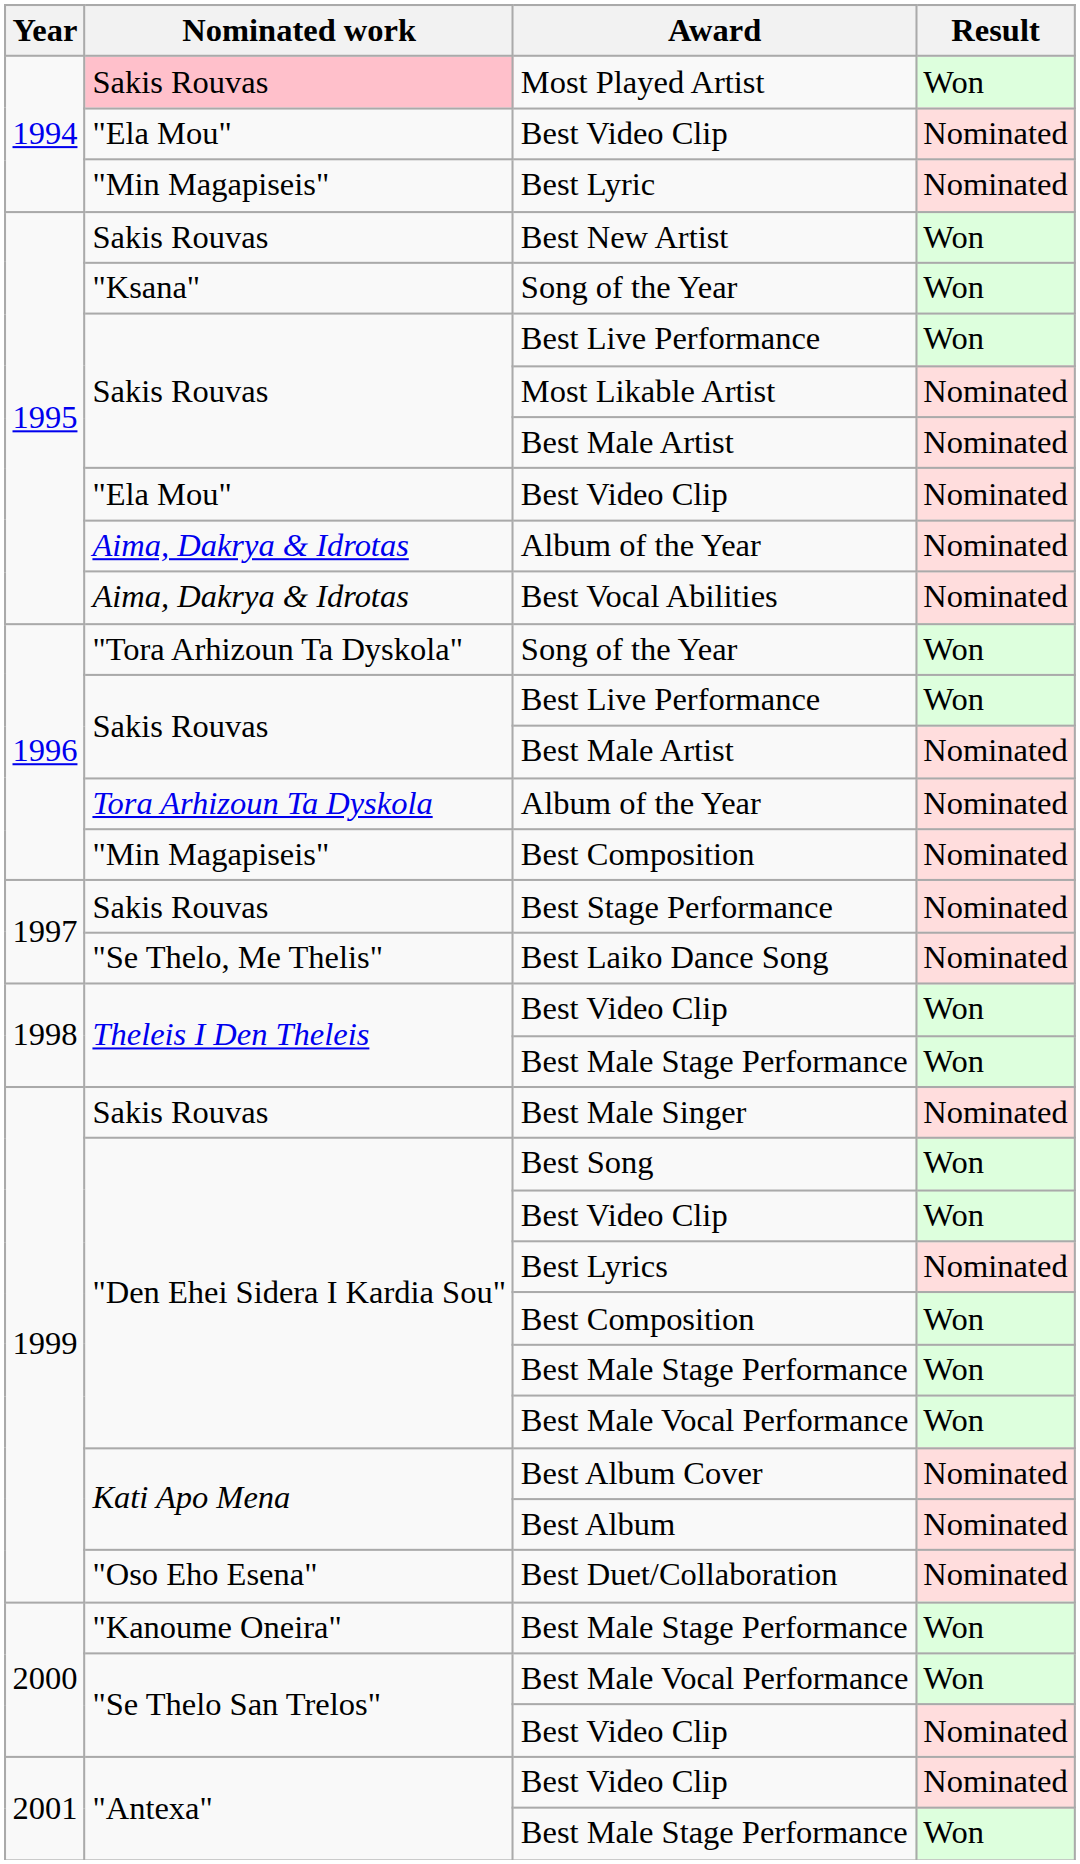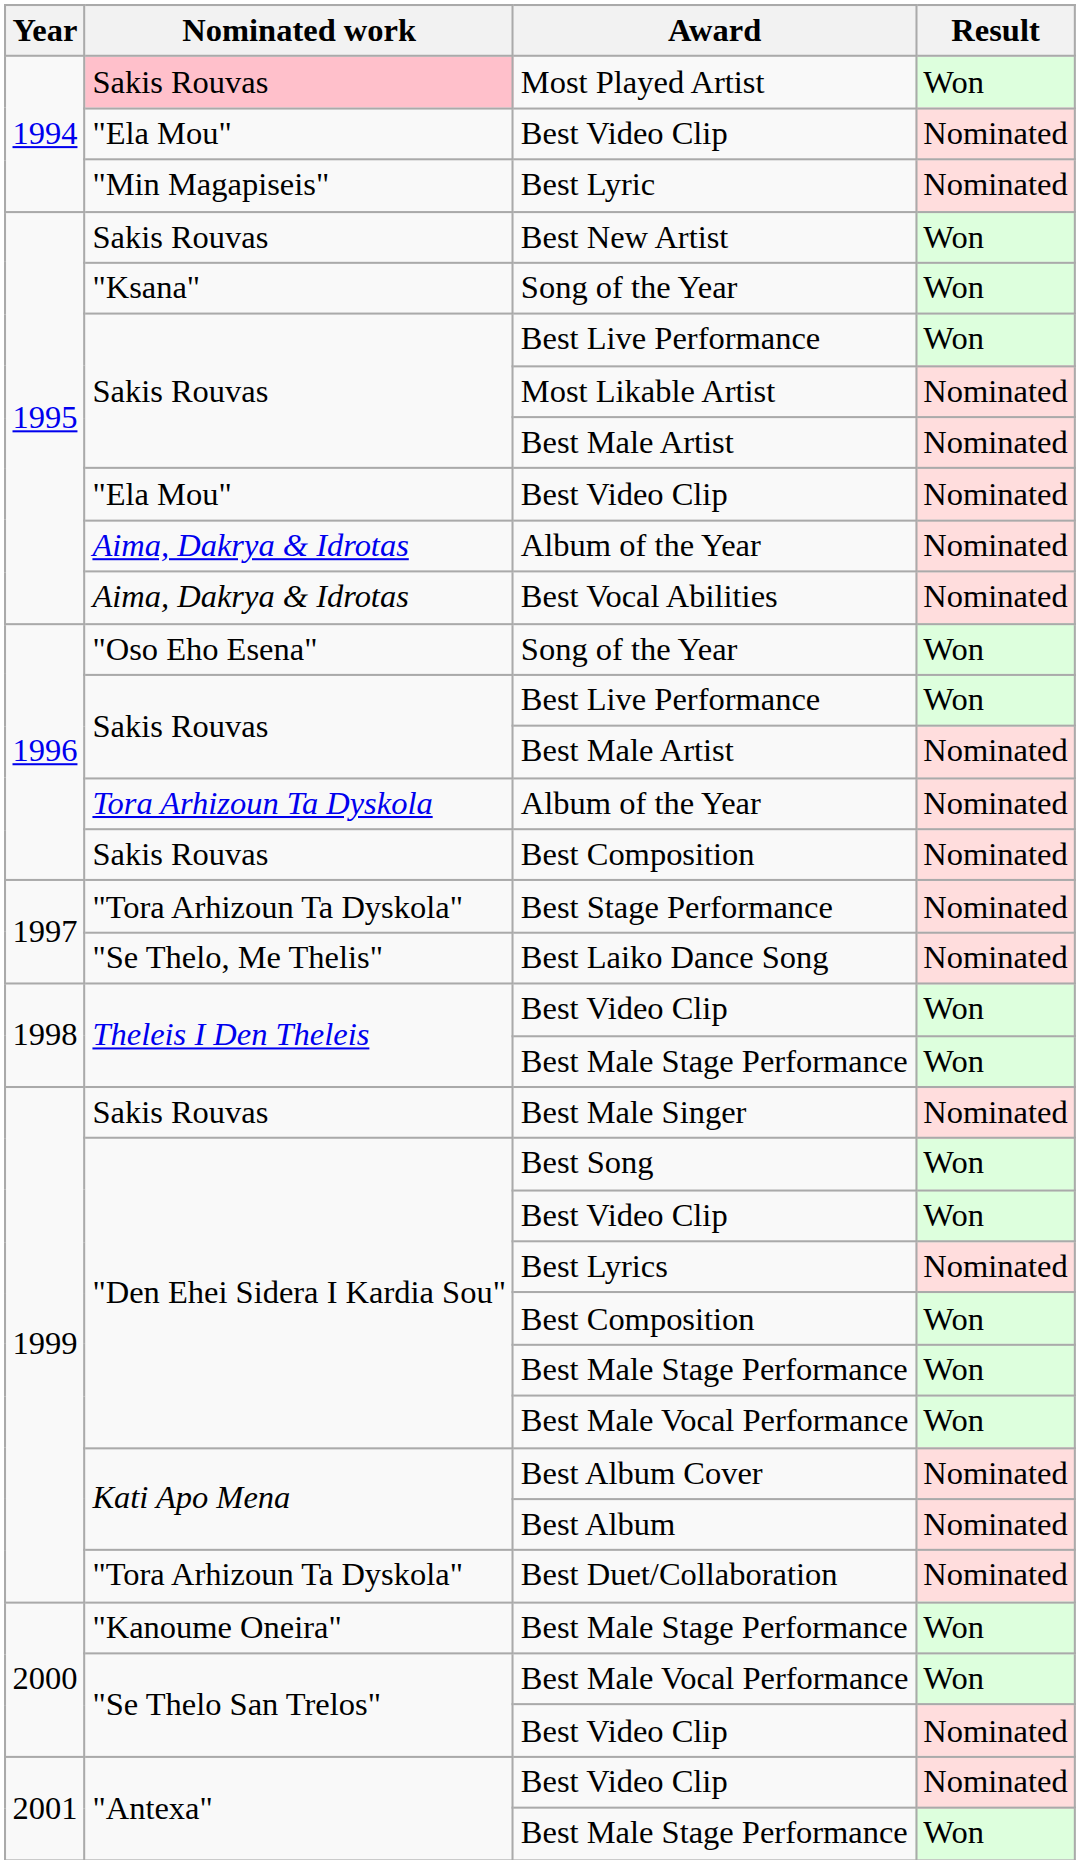 <table class="wikitable">
 <tr>
 <th>Year</th>
 <th>Nominated work</th>
 <th>Award</th>
 <th>Result</th>
 </tr>
 <tr>
 <td rowspan="3"><a href='#'>1994</a></td>
 <td style="background: pink;">Sakis Rouvas</td>
 <td>Most Played Artist</td>
 <td style="background: #ddffdd">Won</td>
 </tr>
 <tr>
 <td>"Ela Mou"</td>
 <td>Best Video Clip</td>
 <td style="background: #ffdddd">Nominated</td>
 </tr>
 <tr>
 <td>"Min Magapiseis"</td>
 <td>Best Lyric</td>
 <td style="background: #ffdddd">Nominated</td>
 </tr>
 <tr>
 <td rowspan="8"><a href='#'>1995</a></td>
 <td>Sakis Rouvas</td>
 <td>Best New Artist</td>
 <td style="background: #ddffdd">Won</td>
 </tr>
 <tr>
 <td>"Ksana"</td>
 <td>Song of the Year</td>
 <td style="background: #ddffdd">Won</td>
 </tr>
 <tr>
 <td rowspan="3">Sakis Rouvas</td>
 <td>Best Live Performance</td>
 <td style="background: #ddffdd">Won</td>
 </tr>
 <tr>
 <td>Most Likable Artist</td>
 <td style="background: #ffdddd">Nominated</td>
 </tr>
 <tr>
 <td>Best Male Artist</td>
 <td style="background: #ffdddd">Nominated</td>
 </tr>
 <tr>
 <td>"Ela Mou"</td>
 <td>Best Video Clip</td>
 <td style="background: #ffdddd">Nominated</td>
 </tr>
 <tr>
 <td><em><a href='#'>Aima, Dakrya & Idrotas</a></em></td>
 <td>Album of the Year</td>
 <td style="background: #ffdddd">Nominated</td>
 </tr>
 <tr>
 <td><em>Aima, Dakrya & Idrotas</em></td>
 <td>Best Vocal Abilities</td>
 <td style="background: #ffdddd">Nominated</td>
 </tr>
 <tr>
 <td rowspan="5"><a href='#'>1996</a></td>
-<td>"Tora Arhizoun Ta Dyskola"</td>
+<td>"Oso Eho Esena"</td>
 <td>Song of the Year</td>
 <td style="background: #ddffdd">Won</td>
 </tr>
 <tr>
 <td rowspan="2">Sakis Rouvas</td>
 <td>Best Live Performance</td>
 <td style="background: #ddffdd">Won</td>
 </tr>
 <tr>
 <td>Best Male Artist</td>
 <td style="background: #ffdddd">Nominated</td>
 </tr>
 <tr>
 <td><em><a href='#'>Tora Arhizoun Ta Dyskola</a></em></td>
 <td>Album of the Year</td>
 <td style="background: #ffdddd">Nominated</td>
 </tr>
 <tr>
-<td>"Min Magapiseis"</td>
+<td>Sakis Rouvas</td>
 <td>Best Composition</td>
 <td style="background: #ffdddd">Nominated</td>
 </tr>
 <tr>
 <td rowspan="2">1997</td>
-<td>Sakis Rouvas</td>
+<td>"Tora Arhizoun Ta Dyskola"</td>
 <td>Best Stage Performance</td>
 <td style="background: #ffdddd">Nominated</td>
 </tr>
 <tr>
 <td>"Se Thelo, Me Thelis"</td>
 <td>Best Laiko Dance Song</td>
 <td style="background: #ffdddd">Nominated</td>
 </tr>
 <tr>
 <td rowspan="2">1998</td>
 <td rowspan="2"><em><a href='#'>Theleis I Den Theleis</a></em></td>
 <td>Best Video Clip</td>
 <td style="background: #ddffdd">Won</td>
 </tr>
 <tr>
 <td>Best Male Stage Performance</td>
 <td style="background: #ddffdd">Won</td>
 </tr>
 <tr>
 <td rowspan="10">1999</td>
 <td>Sakis Rouvas</td>
 <td>Best Male Singer</td>
 <td style="background: #ffdddd">Nominated</td>
 </tr>
 <tr>
 <td rowspan="6">"Den Ehei Sidera I Kardia Sou"</td>
 <td>Best Song</td>
 <td style="background: #ddffdd">Won</td>
 </tr>
 <tr>
 <td>Best Video Clip</td>
 <td style="background: #ddffdd">Won</td>
 </tr>
 <tr>
 <td>Best Lyrics</td>
 <td style="background: #ffdddd">Nominated</td>
 </tr>
 <tr>
 <td>Best Composition</td>
 <td style="background: #ddffdd">Won</td>
 </tr>
 <tr>
 <td>Best Male Stage Performance</td>
 <td style="background: #ddffdd">Won</td>
 </tr>
 <tr>
 <td>Best Male Vocal Performance</td>
 <td style="background: #ddffdd">Won</td>
 </tr>
 <tr>
 <td rowspan="2"><em>Kati Apo Mena</em></td>
 <td>Best Album Cover</td>
 <td style="background: #ffdddd">Nominated</td>
 </tr>
 <tr>
 <td>Best Album</td>
 <td style="background: #ffdddd">Nominated</td>
 </tr>
 <tr>
-<td>"Oso Eho Esena"</td>
+<td>"Tora Arhizoun Ta Dyskola"</td>
 <td>Best Duet/Collaboration</td>
 <td style="background: #ffdddd">Nominated</td>
 </tr>
 <tr>
 <td rowspan="3">2000</td>
 <td>"Kanoume Oneira"</td>
 <td>Best Male Stage Performance</td>
 <td style="background: #ddffdd">Won</td>
 </tr>
 <tr>
 <td rowspan="2">"Se Thelo San Trelos"</td>
 <td>Best Male Vocal Performance</td>
 <td style="background: #ddffdd">Won</td>
 </tr>
 <tr>
 <td>Best Video Clip</td>
 <td style="background: #ffdddd">Nominated</td>
 </tr>
 <tr>
 <td rowspan="2">2001</td>
 <td rowspan="2">"Antexa"</td>
 <td>Best Video Clip</td>
 <td style="background: #ffdddd">Nominated</td>
 </tr>
 <tr>
 <td>Best Male Stage Performance</td>
 <td style="background: #ddffdd">Won</td>
 </tr>
 </table>
